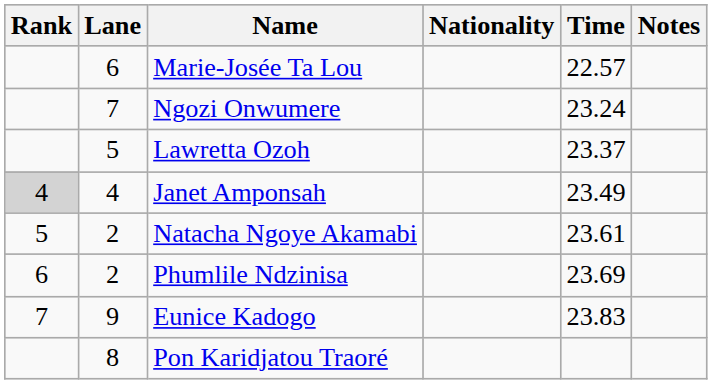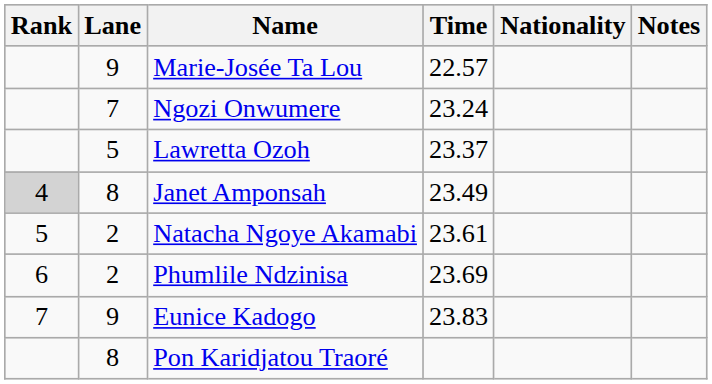 <table class="wikitable sortable" style="text-align:center">
 <tr>
 <th>Rank</th>
 <th>Lane</th>
 <th>Name</th>
+<th>Time</th>
 <th>Nationality</th>
-<th>Time</th>
 <th>Notes</th>
 </tr>
 <tr>
 <td></td>
-<td>6</td>
+<td>9</td>
 <td align=left><a href='#'>Marie-Josée Ta Lou</a></td>
+<td>22.57</td>
 <td align=left></td>
-<td>22.57</td>
 <td></td>
 </tr>
 <tr>
 <td></td>
 <td>7</td>
 <td align=left><a href='#'>Ngozi Onwumere</a></td>
+<td>23.24</td>
 <td align=left></td>
-<td>23.24</td>
 <td></td>
 </tr>
 <tr>
 <td></td>
 <td>5</td>
 <td align=left><a href='#'>Lawretta Ozoh</a></td>
+<td>23.37</td>
 <td align=left></td>
-<td>23.37</td>
 <td></td>
 </tr>
 <tr>
 <td style="background: lightgrey;">4</td>
-<td>4</td>
+<td>8</td>
 <td align=left><a href='#'>Janet Amponsah</a></td>
+<td>23.49</td>
 <td align=left></td>
-<td>23.49</td>
 <td></td>
 </tr>
 <tr>
 <td>5</td>
 <td>2</td>
 <td align=left><a href='#'>Natacha Ngoye Akamabi</a></td>
+<td>23.61</td>
 <td align=left></td>
-<td>23.61</td>
 <td></td>
 </tr>
 <tr>
 <td>6</td>
 <td>2</td>
 <td align=left><a href='#'>Phumlile Ndzinisa</a></td>
+<td>23.69</td>
 <td align=left></td>
-<td>23.69</td>
 <td></td>
 </tr>
 <tr>
 <td>7</td>
 <td>9</td>
 <td align=left><a href='#'>Eunice Kadogo</a></td>
+<td>23.83</td>
 <td align=left></td>
-<td>23.83</td>
 <td></td>
 </tr>
 <tr>
 <td></td>
 <td>8</td>
 <td align=left><a href='#'>Pon Karidjatou Traoré</a></td>
+<td></td>
 <td align=left></td>
-<td></td>
 <td></td>
 </tr>
 </table>
